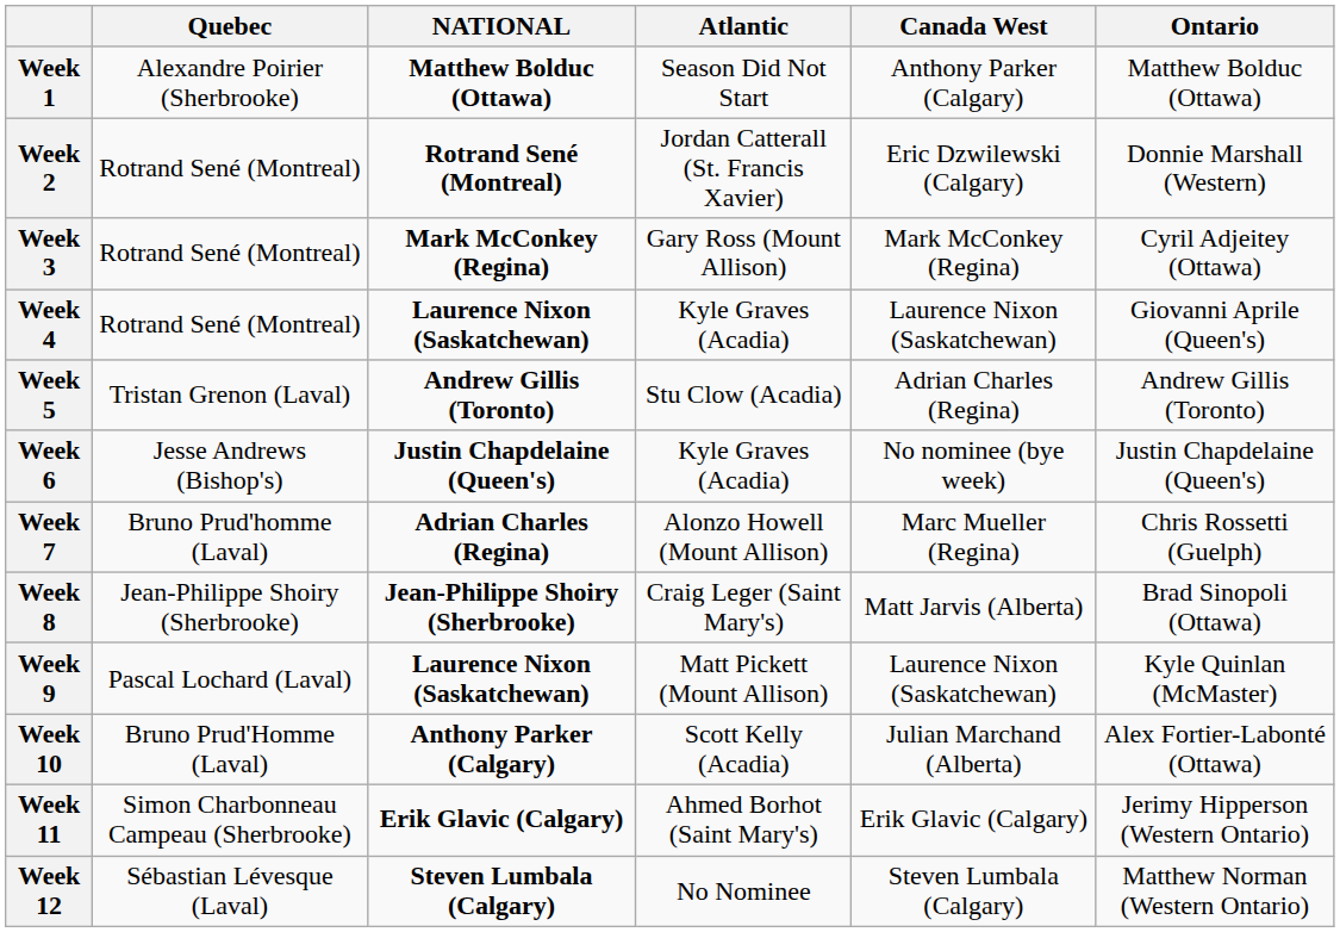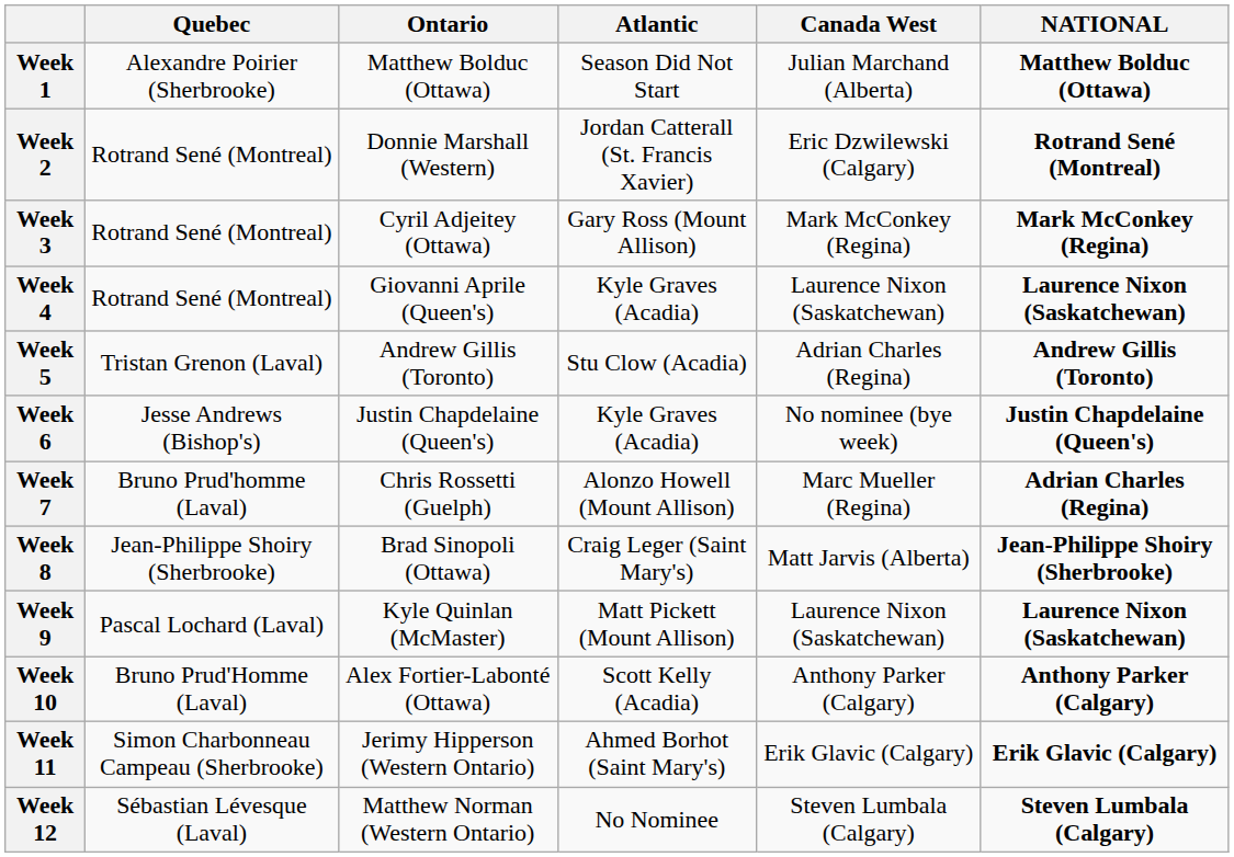 <table class="wikitable" style="text-align: center; width: 815px; height: 250px;">
 <tr>
 <th scope="col"></th>
 <th scope="col">Quebec</th>
-<th scope="col">NATIONAL</th>
+<th scope="col">Ontario</th>
 <th scope="col">Atlantic</th>
 <th scope="col">Canada West</th>
-<th scope="col">Ontario</th>
+<th scope="col">NATIONAL</th>
 </tr>
 <tr>
 <th scope="row">Week 1</th>
 <td>Alexandre Poirier (Sherbrooke)</td>
+<td>Matthew Bolduc (Ottawa)</td>
+<td>Season Did Not Start</td>
+<td>Julian Marchand (Alberta)</td>
 <td><strong>Matthew Bolduc (Ottawa)</strong></td>
-<td>Season Did Not Start</td>
-<td>Anthony Parker (Calgary)</td>
-<td>Matthew Bolduc (Ottawa)</td>
 </tr>
 <tr>
 <th scope="row">Week 2</th>
 <td>Rotrand Sené (Montreal)</td>
-<td><strong>Rotrand Sené (Montreal)</strong></td>
+<td>Donnie Marshall (Western)</td>
 <td>Jordan Catterall (St. Francis Xavier)</td>
 <td>Eric Dzwilewski (Calgary)</td>
-<td>Donnie Marshall (Western)</td>
+<td><strong>Rotrand Sené (Montreal)</strong></td>
 </tr>
 <tr>
 <th scope="row">Week 3</th>
 <td>Rotrand Sené (Montreal)</td>
-<td><strong>Mark McConkey (Regina)</strong></td>
+<td>Cyril Adjeitey (Ottawa)</td>
 <td>Gary Ross (Mount Allison)</td>
 <td>Mark McConkey (Regina)</td>
-<td>Cyril Adjeitey (Ottawa)</td>
+<td><strong>Mark McConkey (Regina)</strong></td>
 </tr>
 <tr>
 <th scope="row">Week 4</th>
 <td>Rotrand Sené (Montreal)</td>
-<td><strong>Laurence Nixon (Saskatchewan)</strong></td>
+<td>Giovanni Aprile (Queen's)</td>
 <td>Kyle Graves (Acadia)</td>
 <td>Laurence Nixon (Saskatchewan)</td>
-<td>Giovanni Aprile (Queen's)</td>
+<td><strong>Laurence Nixon (Saskatchewan)</strong></td>
 </tr>
 <tr>
 <th scope="row">Week 5</th>
 <td>Tristan Grenon (Laval)</td>
-<td><strong>Andrew Gillis (Toronto)</strong></td>
+<td>Andrew Gillis (Toronto)</td>
 <td>Stu Clow (Acadia)</td>
 <td>Adrian Charles (Regina)</td>
-<td>Andrew Gillis (Toronto)</td>
+<td><strong>Andrew Gillis (Toronto)</strong></td>
 </tr>
 <tr>
 <th scope="row">Week 6</th>
 <td>Jesse Andrews (Bishop's)</td>
-<td><strong>Justin Chapdelaine (Queen's)</strong></td>
+<td>Justin Chapdelaine (Queen's)</td>
 <td>Kyle Graves (Acadia)</td>
 <td>No nominee (bye week)</td>
-<td>Justin Chapdelaine (Queen's)</td>
+<td><strong>Justin Chapdelaine (Queen's)</strong></td>
 </tr>
 <tr>
 <th scope="row">Week 7</th>
 <td>Bruno Prud'homme (Laval)</td>
-<td><strong>Adrian Charles (Regina)</strong></td>
+<td>Chris Rossetti (Guelph)</td>
 <td>Alonzo Howell (Mount Allison)</td>
 <td>Marc Mueller (Regina)</td>
-<td>Chris Rossetti (Guelph)</td>
+<td><strong>Adrian Charles (Regina)</strong></td>
 </tr>
 <tr>
 <th scope="row">Week 8</th>
 <td>Jean-Philippe Shoiry (Sherbrooke)</td>
-<td><strong>Jean-Philippe Shoiry (Sherbrooke)</strong></td>
+<td>Brad Sinopoli (Ottawa)</td>
 <td>Craig Leger (Saint Mary's)</td>
 <td>Matt Jarvis (Alberta)</td>
-<td>Brad Sinopoli (Ottawa)</td>
+<td><strong>Jean-Philippe Shoiry (Sherbrooke)</strong></td>
 </tr>
 <tr>
 <th scope="row">Week 9</th>
 <td>Pascal Lochard (Laval)</td>
-<td><strong>Laurence Nixon (Saskatchewan)</strong></td>
+<td>Kyle Quinlan (McMaster)</td>
 <td>Matt Pickett (Mount Allison)</td>
 <td>Laurence Nixon (Saskatchewan)</td>
-<td>Kyle Quinlan (McMaster)</td>
+<td><strong>Laurence Nixon (Saskatchewan)</strong></td>
 </tr>
 <tr>
 <th scope="row">Week 10</th>
 <td>Bruno Prud'Homme (Laval)</td>
+<td>Alex Fortier-Labonté (Ottawa)</td>
+<td>Scott Kelly (Acadia)</td>
+<td>Anthony Parker (Calgary)</td>
 <td><strong>Anthony Parker (Calgary)</strong></td>
-<td>Scott Kelly (Acadia)</td>
-<td>Julian Marchand (Alberta)</td>
-<td>Alex Fortier-Labonté (Ottawa)</td>
 </tr>
 <tr>
 <th scope="row">Week 11</th>
 <td>Simon Charbonneau Campeau (Sherbrooke)</td>
-<td><strong>Erik Glavic (Calgary)</strong></td>
+<td>Jerimy Hipperson (Western Ontario)</td>
 <td>Ahmed Borhot (Saint Mary's)</td>
 <td>Erik Glavic (Calgary)</td>
-<td>Jerimy Hipperson (Western Ontario)</td>
+<td><strong>Erik Glavic (Calgary)</strong></td>
 </tr>
 <tr>
 <th scope="row">Week 12</th>
 <td>Sébastian Lévesque (Laval)</td>
-<td><strong>Steven Lumbala (Calgary)</strong></td>
+<td>Matthew Norman (Western Ontario)</td>
 <td>No Nominee</td>
 <td>Steven Lumbala (Calgary)</td>
-<td>Matthew Norman (Western Ontario)</td>
+<td><strong>Steven Lumbala (Calgary)</strong></td>
 </tr>
 </table>
